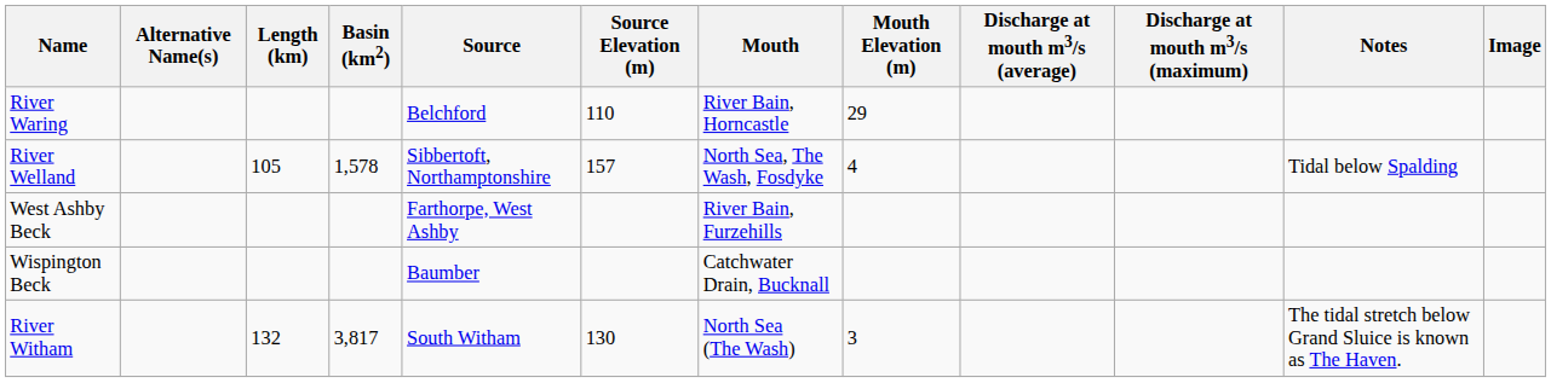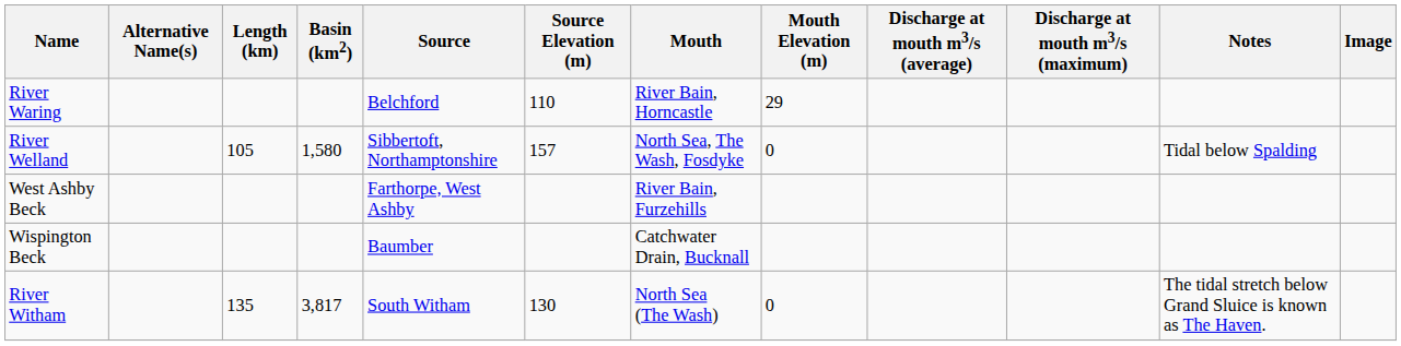 <table class="wikitable sortable">
 <tr>
 <th>Name</th>
 <th>Alternative Name(s)</th>
 <th>Length (km)</th>
 <th>Basin (km<sup>2</sup>)</th>
 <th>Source</th>
 <th>Source Elevation (m)</th>
 <th>Mouth</th>
 <th>Mouth Elevation (m)</th>
 <th>Discharge at mouth m<sup>3</sup>/s (average)</th>
 <th class="unsortable">Discharge at mouth m<sup>3</sup>/s (maximum)</th>
 <th>Notes</th>
 <th class="unsortable">Image</th>
 </tr>
 <tr>
 <td><a href='#'>River Waring</a></td>
 <td></td>
 <td></td>
 <td></td>
 <td><a href='#'>Belchford</a></td>
 <td>110</td>
 <td><a href='#'>River Bain</a>, <a href='#'>Horncastle</a></td>
 <td>29</td>
 <td></td>
 <td></td>
 <td></td>
 <td></td>
 </tr>
 <tr>
 <td><a href='#'>River Welland</a></td>
 <td></td>
 <td>105</td>
-<td>1,578</td>
+<td>1,580</td>
 <td><a href='#'>Sibbertoft</a>, <a href='#'>Northamptonshire</a></td>
 <td>157</td>
 <td><a href='#'>North Sea</a>, <a href='#'>The Wash</a>, <a href='#'>Fosdyke</a></td>
-<td>4</td>
+<td>0</td>
 <td></td>
 <td></td>
 <td>Tidal below <a href='#'>Spalding</a></td>
 <td></td>
 </tr>
 <tr>
 <td>West Ashby Beck</td>
 <td></td>
 <td></td>
 <td></td>
 <td><a href='#'>Farthorpe, West Ashby</a></td>
 <td></td>
 <td><a href='#'>River Bain</a>, <a href='#'>Furzehills</a></td>
 <td></td>
 <td></td>
 <td></td>
 <td></td>
 <td></td>
 </tr>
 <tr>
 <td>Wispington Beck</td>
 <td></td>
 <td></td>
 <td></td>
 <td><a href='#'>Baumber</a></td>
 <td></td>
 <td>Catchwater Drain, <a href='#'>Bucknall</a></td>
 <td></td>
 <td></td>
 <td></td>
 <td></td>
 <td></td>
 </tr>
 <tr>
 <td><a href='#'>River Witham</a></td>
 <td></td>
-<td>132</td>
+<td>135</td>
 <td>3,817</td>
 <td><a href='#'>South Witham</a></td>
 <td>130</td>
 <td><a href='#'>North Sea</a><br>(<a href='#'>The Wash</a>)</td>
-<td>3</td>
+<td>0</td>
 <td></td>
 <td></td>
 <td>The tidal stretch below Grand Sluice is known as <a href='#'>The Haven</a>.</td>
 <td></td>
 </tr>
 <tr>
 </tr>
 </table>
